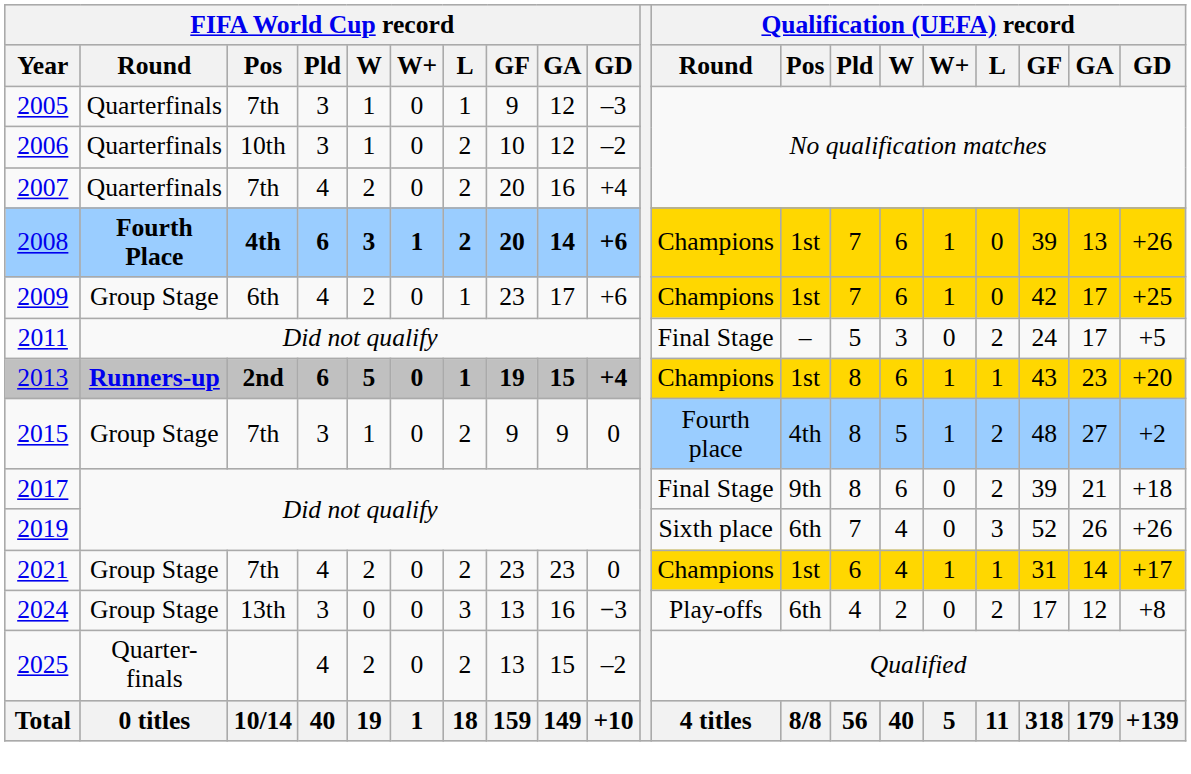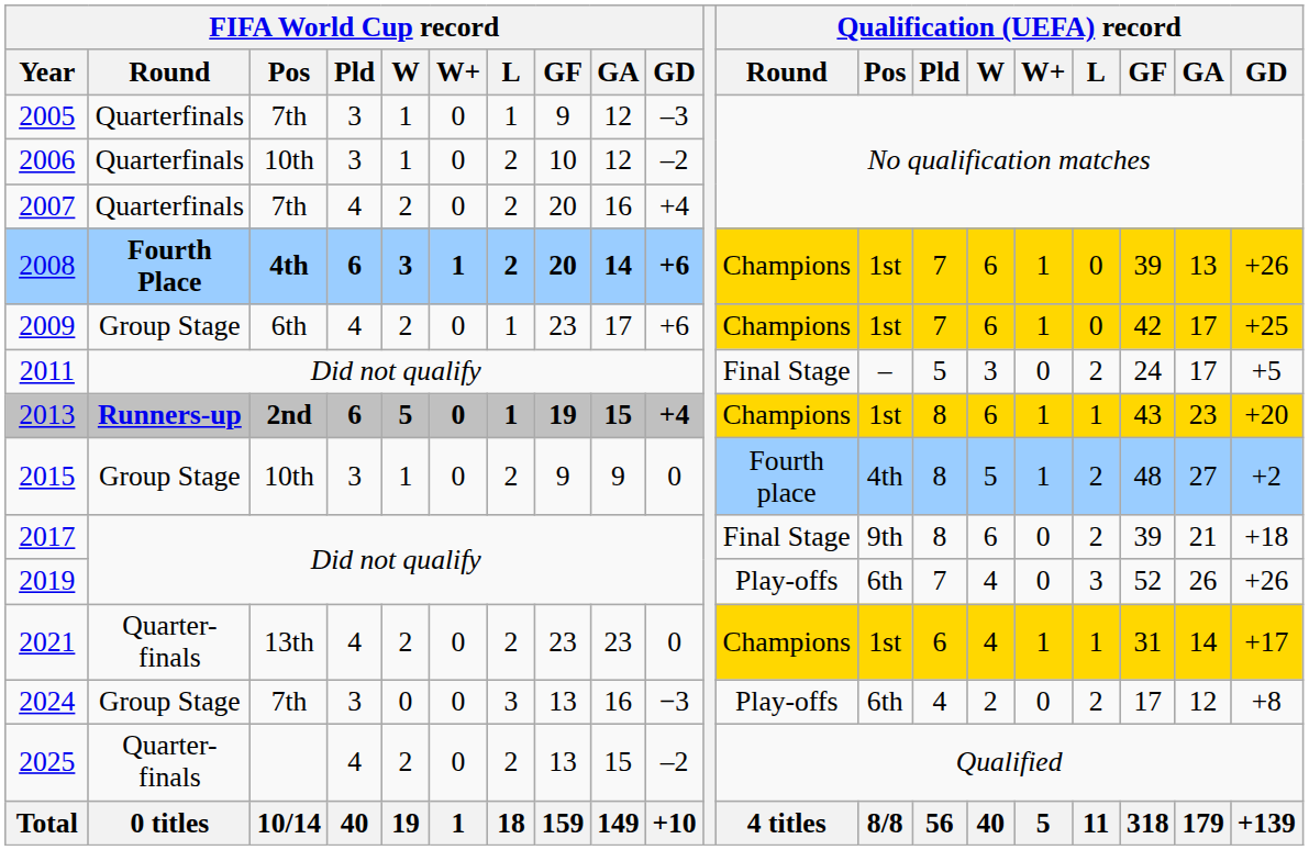 <table class="wikitable" style="text-align: center;">
 <tr>
 <th colspan=10><a href='#'>FIFA World Cup</a> record</th>
 <th width=1% rowspan="16"></th>
 <th colspan=10><a href='#'>Qualification (UEFA)</a> record</th>
 </tr>
 <tr>
 <th width=40>Year</th>
 <th width=50>Round</th>
 <th width=20>Pos</th>
 <th width=20>Pld</th>
 <th width=20>W</th>
 <th width=20>W+</th>
 <th width=20>L</th>
 <th width=20>GF</th>
 <th width=20>GA</th>
 <th width=20>GD</th>
 <th width=50>Round</th>
 <th width=20>Pos</th>
 <th width=20>Pld</th>
 <th width=20>W</th>
 <th width=20>W+</th>
 <th width=20>L</th>
 <th width=20>GF</th>
 <th width=20>GA</th>
 <th width=20>GD</th>
 </tr>
 <tr>
 <td> <a href='#'>2005</a></td>
 <td>Quarterfinals</td>
 <td>7th</td>
 <td>3</td>
 <td>1</td>
 <td>0</td>
 <td>1</td>
 <td>9</td>
 <td>12</td>
 <td>–3</td>
 <td rowspan=3 colspan=9><em>No qualification matches</em></td>
 </tr>
 <tr>
 <td> <a href='#'>2006</a></td>
 <td>Quarterfinals</td>
 <td>10th</td>
 <td>3</td>
 <td>1</td>
 <td>0</td>
 <td>2</td>
 <td>10</td>
 <td>12</td>
 <td>–2</td>
 </tr>
 <tr>
 <td> <a href='#'>2007</a></td>
 <td>Quarterfinals</td>
 <td>7th</td>
 <td>4</td>
 <td>2</td>
 <td>0</td>
 <td>2</td>
 <td>20</td>
 <td>16</td>
 <td>+4</td>
 </tr>
 <tr bgcolor=#9acdff>
 <td> <a href='#'>2008</a></td>
 <td><strong>Fourth Place</strong></td>
 <td><strong>4th</strong></td>
 <td><strong>6</strong></td>
 <td><strong>3</strong></td>
 <td><strong>1</strong></td>
 <td><strong>2</strong></td>
 <td><strong>20</strong></td>
 <td><strong>14</strong></td>
 <td><strong>+6</strong></td>
 <td bgcolor=gold>Champions</td>
 <td bgcolor=gold>1st</td>
 <td bgcolor=gold>7</td>
 <td bgcolor=gold>6</td>
 <td bgcolor=gold>1</td>
 <td bgcolor=gold>0</td>
 <td bgcolor=gold>39</td>
 <td bgcolor=gold>13</td>
 <td bgcolor=gold>+26</td>
 </tr>
 <tr>
 <td> <a href='#'>2009</a></td>
 <td>Group Stage</td>
 <td>6th</td>
 <td>4</td>
 <td>2</td>
 <td>0</td>
 <td>1</td>
 <td>23</td>
 <td>17</td>
 <td>+6</td>
 <td bgcolor=gold>Champions</td>
 <td bgcolor=gold>1st</td>
 <td bgcolor=gold>7</td>
 <td bgcolor=gold>6</td>
 <td bgcolor=gold>1</td>
 <td bgcolor=gold>0</td>
 <td bgcolor=gold>42</td>
 <td bgcolor=gold>17</td>
 <td bgcolor=gold>+25</td>
 </tr>
 <tr>
 <td> <a href='#'>2011</a></td>
 <td colspan=9><em>Did not qualify</em></td>
 <td>Final Stage</td>
 <td>–</td>
 <td>5</td>
 <td>3</td>
 <td>0</td>
 <td>2</td>
 <td>24</td>
 <td>17</td>
 <td>+5</td>
 </tr>
 <tr bgcolor=silver>
 <td> <a href='#'>2013</a></td>
 <td><a href='#'><strong>Runners-up</strong></a></td>
 <td><strong>2nd</strong></td>
 <td><strong>6</strong></td>
 <td><strong>5</strong></td>
 <td><strong>0</strong></td>
 <td><strong>1</strong></td>
 <td><strong>19</strong></td>
 <td><strong>15</strong></td>
 <td><strong>+4</strong></td>
 <td bgcolor=gold>Champions</td>
 <td bgcolor=gold>1st</td>
 <td bgcolor=gold>8</td>
 <td bgcolor=gold>6</td>
 <td bgcolor=gold>1</td>
 <td bgcolor=gold>1</td>
 <td bgcolor=gold>43</td>
 <td bgcolor=gold>23</td>
 <td bgcolor=gold>+20</td>
 </tr>
 <tr>
 <td> <a href='#'>2015</a></td>
 <td>Group Stage</td>
-<td>7th</td>
+<td>10th</td>
 <td>3</td>
 <td>1</td>
 <td>0</td>
 <td>2</td>
 <td>9</td>
 <td>9</td>
 <td>0</td>
 <td bgcolor=#9acdff>Fourth place</td>
 <td bgcolor=#9acdff>4th</td>
 <td bgcolor=#9acdff>8</td>
 <td bgcolor=#9acdff>5</td>
 <td bgcolor=#9acdff>1</td>
 <td bgcolor=#9acdff>2</td>
 <td bgcolor=#9acdff>48</td>
 <td bgcolor=#9acdff>27</td>
 <td bgcolor=#9acdff>+2</td>
 </tr>
 <tr>
 <td> <a href='#'>2017</a></td>
 <td rowspan=2 colspan=9><em>Did not qualify</em></td>
 <td>Final Stage</td>
 <td>9th</td>
 <td>8</td>
 <td>6</td>
 <td>0</td>
 <td>2</td>
 <td>39</td>
 <td>21</td>
 <td>+18</td>
 </tr>
 <tr>
 <td> <a href='#'>2019</a></td>
-<td>Sixth place</td>
+<td>Play-offs</td>
 <td>6th</td>
 <td>7</td>
 <td>4</td>
 <td>0</td>
 <td>3</td>
 <td>52</td>
 <td>26</td>
 <td>+26</td>
 </tr>
 <tr>
 <td> <a href='#'>2021</a></td>
-<td>Group Stage</td>
-<td>7th</td>
+<td>Quarter-finals</td>
+<td>13th</td>
 <td>4</td>
 <td>2</td>
 <td>0</td>
 <td>2</td>
 <td>23</td>
 <td>23</td>
 <td>0</td>
 <td bgcolor=gold>Champions</td>
 <td bgcolor=gold>1st</td>
 <td bgcolor=gold>6</td>
 <td bgcolor=gold>4</td>
 <td bgcolor=gold>1</td>
 <td bgcolor=gold>1</td>
 <td bgcolor=gold>31</td>
 <td bgcolor=gold>14</td>
 <td bgcolor=gold>+17</td>
 </tr>
 <tr>
 <td> <a href='#'>2024</a></td>
 <td>Group Stage</td>
-<td>13th</td>
+<td>7th</td>
 <td>3</td>
 <td>0</td>
 <td>0</td>
 <td>3</td>
 <td>13</td>
 <td>16</td>
 <td>−3</td>
 <td>Play-offs</td>
 <td>6th</td>
 <td>4</td>
 <td>2</td>
 <td>0</td>
 <td>2</td>
 <td>17</td>
 <td>12</td>
 <td>+8</td>
 </tr>
 <tr>
 <td> <a href='#'>2025</a></td>
 <td>Quarter-finals</td>
 <td></td>
 <td>4</td>
 <td>2</td>
 <td>0</td>
 <td>2</td>
 <td>13</td>
 <td>15</td>
 <td>–2</td>
 <td colspan=10><em>Qualified</em></td>
 </tr>
 <tr>
 <th>Total</th>
 <th>0 titles</th>
 <th>10/14</th>
 <th>40</th>
 <th>19</th>
 <th>1</th>
 <th>18</th>
 <th>159</th>
 <th>149</th>
 <th>+10</th>
 <th>4 titles</th>
 <th>8/8</th>
 <th>56</th>
 <th>40</th>
 <th>5</th>
 <th>11</th>
 <th>318</th>
 <th>179</th>
 <th>+139</th>
 </tr>
 </table>
